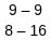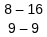 <table style="text-align:center">
 <tr>
 <th width=200></th>
 <th width=100></th>
 <th width=200></th>
 </tr>
 <tr>
+<td align=right></td>
+<td>8 – 16</td>
+<td align=left><strong></strong></td>
+</tr>
+<tr>
 <td align=right><strong></strong></td>
 <td>9 – 9</td>
 <td align=left><strong></strong></td>
 </tr>
-<tr>
-<td align=right></td>
-<td>8 – 16</td>
-<td align=left><strong></strong></td>
-</tr>
 </table>
